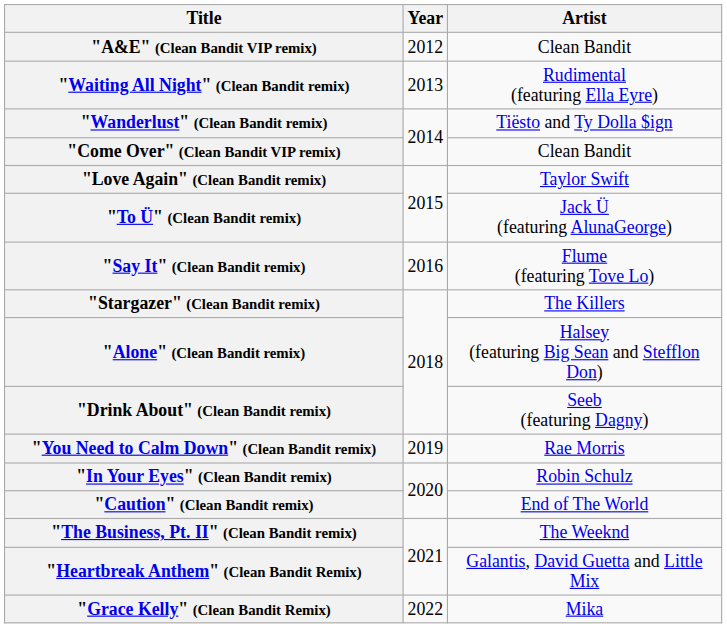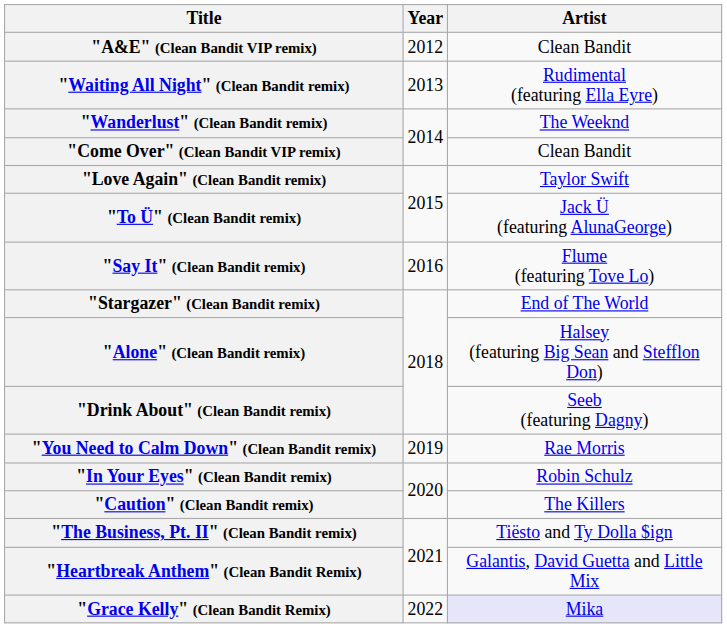 <table class="wikitable plainrowheaders" style="text-align:center;">
 <tr>
 <th scope="col" style="width:22em;">Title</th>
 <th scope="col" style="width:2em;">Year</th>
 <th scope="col" style="width:15em;">Artist</th>
 </tr>
 <tr>
 <th scope="row">"A&E" <small>(Clean Bandit VIP remix)</small></th>
 <td>2012</td>
 <td>Clean Bandit</td>
 </tr>
 <tr>
 <th scope="row">"<a href='#'>Waiting All Night</a>" <small>(Clean Bandit remix)</small></th>
 <td>2013</td>
 <td><a href='#'>Rudimental</a><br><span>(featuring <a href='#'>Ella Eyre</a>)</span></td>
 </tr>
 <tr>
 <th scope="row">"<a href='#'>Wanderlust</a>" <small>(Clean Bandit remix)</small></th>
 <td rowspan="2">2014</td>
-<td><a href='#'>Tiësto</a> and <a href='#'>Ty Dolla $ign</a></td>
+<td><a href='#'>The Weeknd</a></td>
 </tr>
 <tr>
 <th scope="row">"Come Over" <small>(Clean Bandit VIP remix)</small></th>
 <td>Clean Bandit</td>
 </tr>
 <tr>
 <th scope="row">"Love Again" <small>(Clean Bandit remix)</small></th>
 <td rowspan="2">2015</td>
 <td><a href='#'>Taylor Swift</a></td>
 </tr>
 <tr>
 <th scope="row">"<a href='#'>To Ü</a>" <small>(Clean Bandit remix)</small></th>
 <td><a href='#'>Jack Ü</a><br><span>(featuring <a href='#'>AlunaGeorge</a>)</span></td>
 </tr>
 <tr>
 <th scope="row">"<a href='#'>Say It</a>" <small>(Clean Bandit remix)</small></th>
 <td>2016</td>
 <td><a href='#'>Flume</a><br><span>(featuring <a href='#'>Tove Lo</a>)</span></td>
 </tr>
 <tr>
 <th scope="row">"Stargazer" <small>(Clean Bandit remix)</small></th>
 <td rowspan="3">2018</td>
-<td><a href='#'>The Killers</a></td>
+<td><a href='#'>End of The World</a></td>
 </tr>
 <tr>
 <th scope="row">"<a href='#'>Alone</a>" <small>(Clean Bandit remix)</small></th>
 <td><a href='#'>Halsey</a><br><span>(featuring <a href='#'>Big Sean</a> and <a href='#'>Stefflon Don</a>)</span></td>
 </tr>
 <tr>
 <th scope="row">"Drink About" <small>(Clean Bandit remix)</small></th>
 <td><a href='#'>Seeb</a><br><span>(featuring <a href='#'>Dagny</a>)</span></td>
 </tr>
 <tr>
 <th scope="row">"<a href='#'>You Need to Calm Down</a>" <small>(Clean Bandit remix)</small></th>
 <td>2019</td>
 <td><a href='#'>Rae Morris</a></td>
 </tr>
 <tr>
 <th scope="row">"<a href='#'>In Your Eyes</a>" <small>(Clean Bandit remix)</small></th>
 <td rowspan="2">2020</td>
 <td><a href='#'>Robin Schulz</a></td>
 </tr>
 <tr>
 <th scope="row">"<a href='#'>Caution</a>" <small>(Clean Bandit remix)</small></th>
-<td><a href='#'>End of The World</a></td>
+<td><a href='#'>The Killers</a></td>
 </tr>
 <tr>
 <th scope="row">"<a href='#'>The Business, Pt. II</a>" <small>(Clean Bandit remix)</small></th>
 <td rowspan="2">2021</td>
-<td><a href='#'>The Weeknd</a></td>
+<td><a href='#'>Tiësto</a> and <a href='#'>Ty Dolla $ign</a></td>
 </tr>
 <tr>
 <th scope="row">"<a href='#'>Heartbreak Anthem</a>" <small>(Clean Bandit Remix)</small></th>
 <td><a href='#'>Galantis</a>, <a href='#'>David Guetta</a> and <a href='#'>Little Mix</a></td>
 </tr>
 <tr>
 <th scope="row">"<a href='#'>Grace Kelly</a>" <small>(Clean Bandit Remix)</small></th>
 <td>2022</td>
-<td><a href='#'>Mika</a></td>
+<td style="background: lavender;"><a href='#'>Mika</a></td>
 </tr>
 </table>
